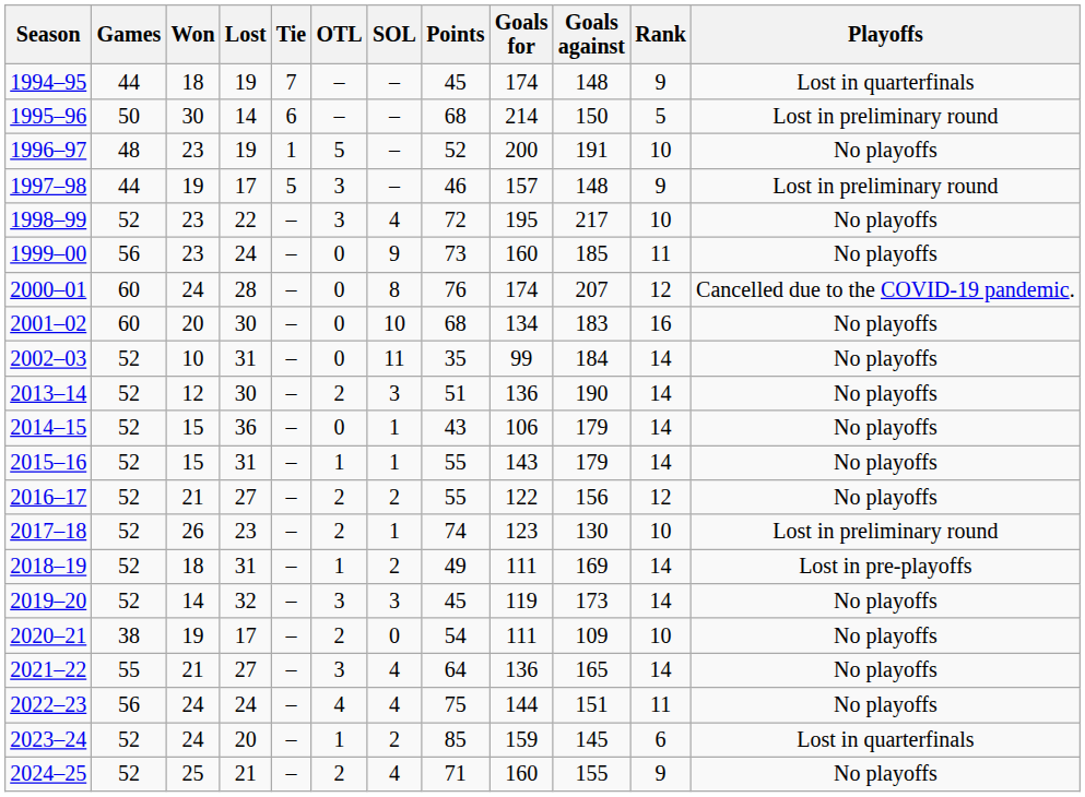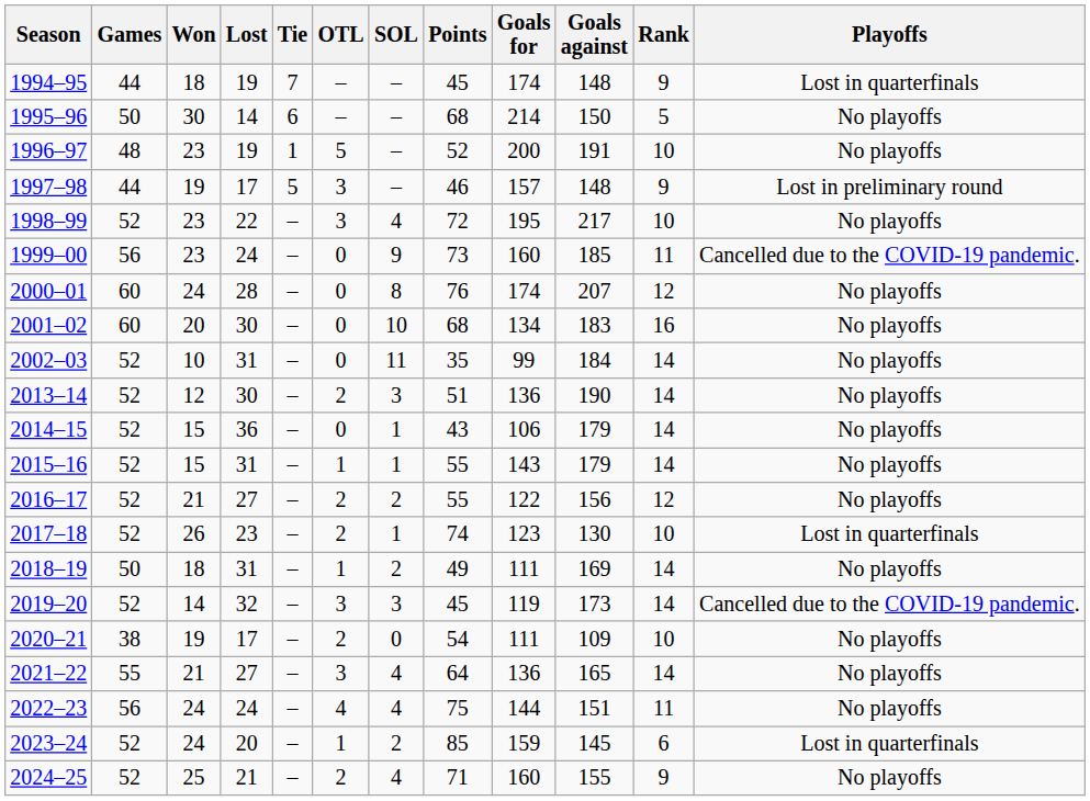 <table class="wikitable" style="text-align:center">
 <tr>
 <th>Season</th>
 <th>Games</th>
 <th>Won</th>
 <th>Lost</th>
 <th>Tie</th>
 <th>OTL</th>
 <th>SOL</th>
 <th>Points</th>
 <th>Goals<br>for</th>
 <th>Goals<br>against</th>
 <th>Rank</th>
 <th>Playoffs</th>
 </tr>
 <tr>
 <td><a href='#'>1994–95</a></td>
 <td>44</td>
 <td>18</td>
 <td>19</td>
 <td>7</td>
 <td>–</td>
 <td>–</td>
 <td>45</td>
 <td>174</td>
 <td>148</td>
 <td>9</td>
 <td>Lost in quarterfinals</td>
 </tr>
 <tr>
 <td><a href='#'>1995–96</a></td>
 <td>50</td>
 <td>30</td>
 <td>14</td>
 <td>6</td>
 <td>–</td>
 <td>–</td>
 <td>68</td>
 <td>214</td>
 <td>150</td>
 <td>5</td>
-<td>Lost in preliminary round</td>
+<td>No playoffs</td>
 </tr>
 <tr>
 <td><a href='#'>1996–97</a></td>
 <td>48</td>
 <td>23</td>
 <td>19</td>
 <td>1</td>
 <td>5</td>
 <td>–</td>
 <td>52</td>
 <td>200</td>
 <td>191</td>
 <td>10</td>
 <td>No playoffs</td>
 </tr>
 <tr>
 <td><a href='#'>1997–98</a></td>
 <td>44</td>
 <td>19</td>
 <td>17</td>
 <td>5</td>
 <td>3</td>
 <td>–</td>
 <td>46</td>
 <td>157</td>
 <td>148</td>
 <td>9</td>
 <td>Lost in preliminary round</td>
 </tr>
 <tr>
 <td><a href='#'>1998–99</a></td>
 <td>52</td>
 <td>23</td>
 <td>22</td>
 <td>–</td>
 <td>3</td>
 <td>4</td>
 <td>72</td>
 <td>195</td>
 <td>217</td>
 <td>10</td>
 <td>No playoffs</td>
 </tr>
 <tr>
 <td><a href='#'>1999–00</a></td>
 <td>56</td>
 <td>23</td>
 <td>24</td>
 <td>–</td>
 <td>0</td>
 <td>9</td>
 <td>73</td>
 <td>160</td>
 <td>185</td>
 <td>11</td>
-<td>No playoffs</td>
+<td>Cancelled due to the <a href='#'>COVID-19 pandemic</a>.</td>
 </tr>
 <tr>
 <td><a href='#'>2000–01</a></td>
 <td>60</td>
 <td>24</td>
 <td>28</td>
 <td>–</td>
 <td>0</td>
 <td>8</td>
 <td>76</td>
 <td>174</td>
 <td>207</td>
 <td>12</td>
-<td>Cancelled due to the <a href='#'>COVID-19 pandemic</a>.</td>
+<td>No playoffs</td>
 </tr>
 <tr>
 <td><a href='#'>2001–02</a></td>
 <td>60</td>
 <td>20</td>
 <td>30</td>
 <td>–</td>
 <td>0</td>
 <td>10</td>
 <td>68</td>
 <td>134</td>
 <td>183</td>
 <td>16</td>
 <td>No playoffs</td>
 </tr>
 <tr>
 <td><a href='#'>2002–03</a></td>
 <td>52</td>
 <td>10</td>
 <td>31</td>
 <td>–</td>
 <td>0</td>
 <td>11</td>
 <td>35</td>
 <td>99</td>
 <td>184</td>
 <td>14</td>
 <td>No playoffs</td>
 </tr>
 <tr>
 <td><a href='#'>2013–14</a></td>
 <td>52</td>
 <td>12</td>
 <td>30</td>
 <td>–</td>
 <td>2</td>
 <td>3</td>
 <td>51</td>
 <td>136</td>
 <td>190</td>
 <td>14</td>
 <td>No playoffs</td>
 </tr>
 <tr>
 <td><a href='#'>2014–15</a></td>
 <td>52</td>
 <td>15</td>
 <td>36</td>
 <td>–</td>
 <td>0</td>
 <td>1</td>
 <td>43</td>
 <td>106</td>
 <td>179</td>
 <td>14</td>
 <td>No playoffs</td>
 </tr>
 <tr>
 <td><a href='#'>2015–16</a></td>
 <td>52</td>
 <td>15</td>
 <td>31</td>
 <td>–</td>
 <td>1</td>
 <td>1</td>
 <td>55</td>
 <td>143</td>
 <td>179</td>
 <td>14</td>
 <td>No playoffs</td>
 </tr>
 <tr>
 <td><a href='#'>2016–17</a></td>
 <td>52</td>
 <td>21</td>
 <td>27</td>
 <td>–</td>
 <td>2</td>
 <td>2</td>
 <td>55</td>
 <td>122</td>
 <td>156</td>
 <td>12</td>
 <td>No playoffs</td>
 </tr>
 <tr>
 <td><a href='#'>2017–18</a></td>
 <td>52</td>
 <td>26</td>
 <td>23</td>
 <td>–</td>
 <td>2</td>
 <td>1</td>
 <td>74</td>
 <td>123</td>
 <td>130</td>
 <td>10</td>
-<td>Lost in preliminary round</td>
+<td>Lost in quarterfinals</td>
 </tr>
 <tr>
 <td><a href='#'>2018–19</a></td>
-<td>52</td>
+<td>50</td>
 <td>18</td>
 <td>31</td>
 <td>–</td>
 <td>1</td>
 <td>2</td>
 <td>49</td>
 <td>111</td>
 <td>169</td>
 <td>14</td>
-<td>Lost in pre-playoffs</td>
+<td>No playoffs</td>
 </tr>
 <tr>
 <td><a href='#'>2019–20</a></td>
 <td>52</td>
 <td>14</td>
 <td>32</td>
 <td>–</td>
 <td>3</td>
 <td>3</td>
 <td>45</td>
 <td>119</td>
 <td>173</td>
 <td>14</td>
-<td>No playoffs</td>
+<td>Cancelled due to the <a href='#'>COVID-19 pandemic</a>.</td>
 </tr>
 <tr>
 <td><a href='#'>2020–21</a></td>
 <td>38</td>
 <td>19</td>
 <td>17</td>
 <td>–</td>
 <td>2</td>
 <td>0</td>
 <td>54</td>
 <td>111</td>
 <td>109</td>
 <td>10</td>
 <td>No playoffs</td>
 </tr>
 <tr>
 <td><a href='#'>2021–22</a></td>
 <td>55</td>
 <td>21</td>
 <td>27</td>
 <td>–</td>
 <td>3</td>
 <td>4</td>
 <td>64</td>
 <td>136</td>
 <td>165</td>
 <td>14</td>
 <td>No playoffs</td>
 </tr>
 <tr>
 <td><a href='#'>2022–23</a></td>
 <td>56</td>
 <td>24</td>
 <td>24</td>
 <td>–</td>
 <td>4</td>
 <td>4</td>
 <td>75</td>
 <td>144</td>
 <td>151</td>
 <td>11</td>
 <td>No playoffs</td>
 </tr>
 <tr>
 <td><a href='#'>2023–24</a></td>
 <td>52</td>
 <td>24</td>
 <td>20</td>
 <td>–</td>
 <td>1</td>
 <td>2</td>
 <td>85</td>
 <td>159</td>
 <td>145</td>
 <td>6</td>
 <td>Lost in quarterfinals</td>
 </tr>
 <tr>
 <td><a href='#'>2024–25</a></td>
 <td>52</td>
 <td>25</td>
 <td>21</td>
 <td>–</td>
 <td>2</td>
 <td>4</td>
 <td>71</td>
 <td>160</td>
 <td>155</td>
 <td>9</td>
 <td>No playoffs</td>
 </tr>
 </table>
